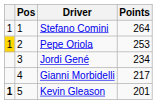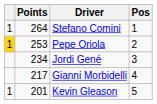 <table class="wikitable" style="font-size: 95%;">
 <tr>
 <th></th>
+<th>Points</th>
+<th>Driver</th>
 <th>Pos</th>
-<th>Driver</th>
-<th>Points</th>
 </tr>
 <tr>
 <td align="left"> 1</td>
+<td align="right">264</td>
+<td> <a href='#'>Stefano Comini</a></td>
 <td>1</td>
-<td> <a href='#'>Stefano Comini</a></td>
-<td align="right">264</td>
 </tr>
 <tr>
 <td align="left" style="background: gold;"> 1</td>
+<td align="right">253</td>
+<td> <a href='#'>Pepe Oriola</a></td>
 <td>2</td>
-<td> <a href='#'>Pepe Oriola</a></td>
-<td align="right">253</td>
 </tr>
 <tr>
 <td align="left"></td>
+<td align="right">234</td>
+<td> <a href='#'>Jordi Gené</a></td>
 <td>3</td>
-<td> <a href='#'>Jordi Gené</a></td>
-<td align="right">234</td>
 </tr>
 <tr>
 <td align="left"></td>
+<td align="right">217</td>
+<td> <a href='#'>Gianni Morbidelli</a></td>
 <td>4</td>
-<td> <a href='#'>Gianni Morbidelli</a></td>
-<td align="right">217</td>
 </tr>
 <tr>
-<td align="left"><strong> 1</strong></td>
+<td align="left"> 1</td>
+<td align="right">201</td>
+<td> <a href='#'>Kevin Gleason</a></td>
 <td>5</td>
-<td> <a href='#'>Kevin Gleason</a></td>
-<td align="right">201</td>
 </tr>
 </table>
